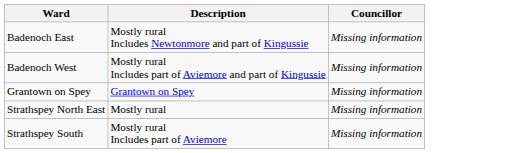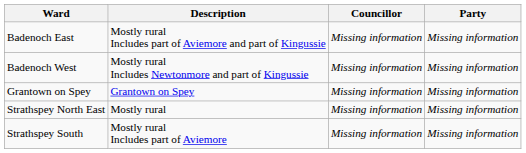 <table class="wikitable">
 <tr>
 <th>Ward</th>
 <th>Description</th>
 <th>Councillor</th>
+<th>Party</th>
 </tr>
 <tr>
 <td>Badenoch East</td>
-<td>Mostly rural <br> Includes <a href='#'>Newtonmore</a> and part of <a href='#'>Kingussie</a></td>
+<td>Mostly rural <br> Includes part of <a href='#'>Aviemore</a> and part of <a href='#'>Kingussie</a></td>
+<td><em>Missing information</em></td>
 <td><em>Missing information</em></td>
 </tr>
 <tr>
 <td>Badenoch West</td>
-<td>Mostly rural <br> Includes part of <a href='#'>Aviemore</a> and part of <a href='#'>Kingussie</a></td>
+<td>Mostly rural <br> Includes <a href='#'>Newtonmore</a> and part of <a href='#'>Kingussie</a></td>
+<td><em>Missing information</em></td>
 <td><em>Missing information</em></td>
 </tr>
 <tr>
 <td>Grantown on Spey</td>
 <td><a href='#'>Grantown on Spey</a></td>
 <td><em>Missing information</em></td>
+<td><em>Missing information</em></td>
 </tr>
 <tr>
 <td>Strathspey North East</td>
 <td>Mostly rural</td>
+<td><em>Missing information</em></td>
 <td><em>Missing information</em></td>
 </tr>
 <tr>
 <td>Strathspey South</td>
 <td>Mostly rural <br> Includes part of <a href='#'>Aviemore</a></td>
 <td><em>Missing information</em></td>
+<td><em>Missing information</em></td>
 </tr>
 </table>
